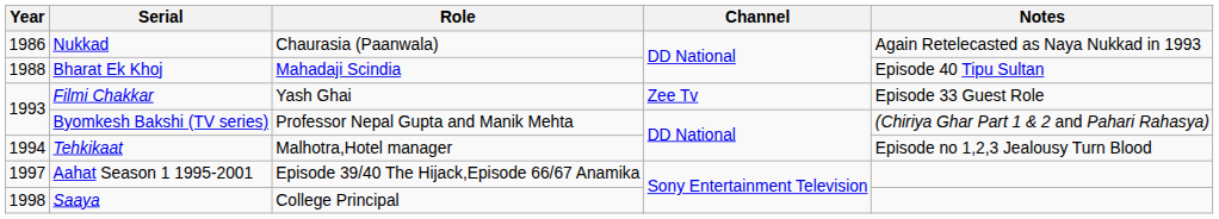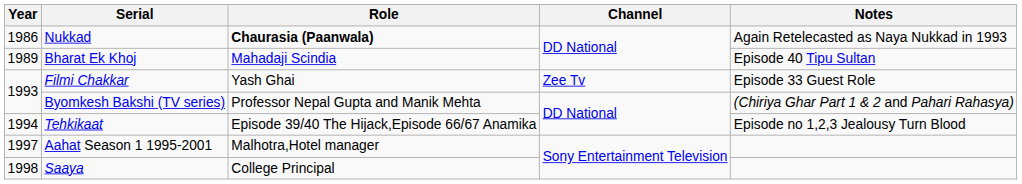 <table class="wikitable">
 <tr>
 <th>Year</th>
 <th>Serial</th>
 <th>Role</th>
 <th>Channel</th>
 <th>Notes</th>
 </tr>
 <tr>
 <td>1986</td>
 <td><a href='#'>Nukkad</a></td>
-<td>Chaurasia (Paanwala)</td>
+<td><strong>Chaurasia (Paanwala)</strong></td>
 <td Rowspan="2"><a href='#'>DD National</a></td>
 <td>Again Retelecasted  as Naya Nukkad in 1993</td>
 </tr>
 <tr>
-<td>1988</td>
+<td>1989</td>
 <td><a href='#'>Bharat Ek Khoj</a></td>
 <td><a href='#'>Mahadaji Scindia</a></td>
 <td>Episode 40 <a href='#'>Tipu Sultan</a></td>
 </tr>
 <tr>
 <td Rowspan="2">1993</td>
 <td><em><a href='#'>Filmi Chakkar</a></em></td>
 <td>Yash Ghai</td>
 <td><a href='#'>Zee Tv</a></td>
 <td>Episode 33 Guest Role</td>
 </tr>
 <tr>
 <td><a href='#'>Byomkesh Bakshi (TV series)</a></td>
 <td>Professor Nepal Gupta and Manik Mehta</td>
 <td Rowspan="2"><a href='#'>DD National</a></td>
 <td><em>(Chiriya Ghar Part 1 & 2</em> and <em>Pahari Rahasya)</em></td>
 </tr>
 <tr>
 <td>1994</td>
 <td><em><a href='#'>Tehkikaat</a></em></td>
-<td>Malhotra,Hotel manager</td>
+<td>Episode 39/40 The Hijack,Episode 66/67 Anamika</td>
 <td>Episode no 1,2,3 Jealousy Turn Blood</td>
 </tr>
 <tr>
 <td>1997</td>
 <td><a href='#'>Aahat</a> Season 1 1995-2001</td>
-<td>Episode 39/40 The Hijack,Episode 66/67 Anamika</td>
+<td>Malhotra,Hotel manager</td>
 <td Rowspan="2"><a href='#'>Sony Entertainment Television</a></td>
 <td></td>
 </tr>
 <tr>
 <td>1998</td>
 <td><em><a href='#'>Saaya</a></em></td>
 <td>College Principal</td>
 <td></td>
 </tr>
 </table>
